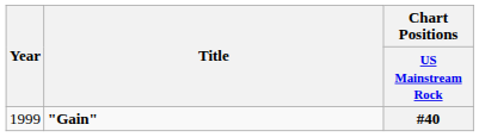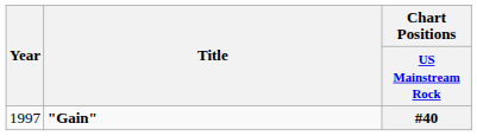 <table class="wikitable" style="margin:auto;">
 <tr>
 <th width="28" rowspan="2">Year</th>
 <th width="343" rowspan="2">Title</th>
 <th colspan="1">Chart Positions</th>
 </tr>
 <tr>
 <th width="86"><small><a href='#'>US Mainstream Rock</a></small></th>
 </tr>
 <tr>
-<td>1999</td>
+<td>1997</td>
 <td><strong>"Gain"</strong></td>
 <th>#40</th>
 </tr>
 </table>
